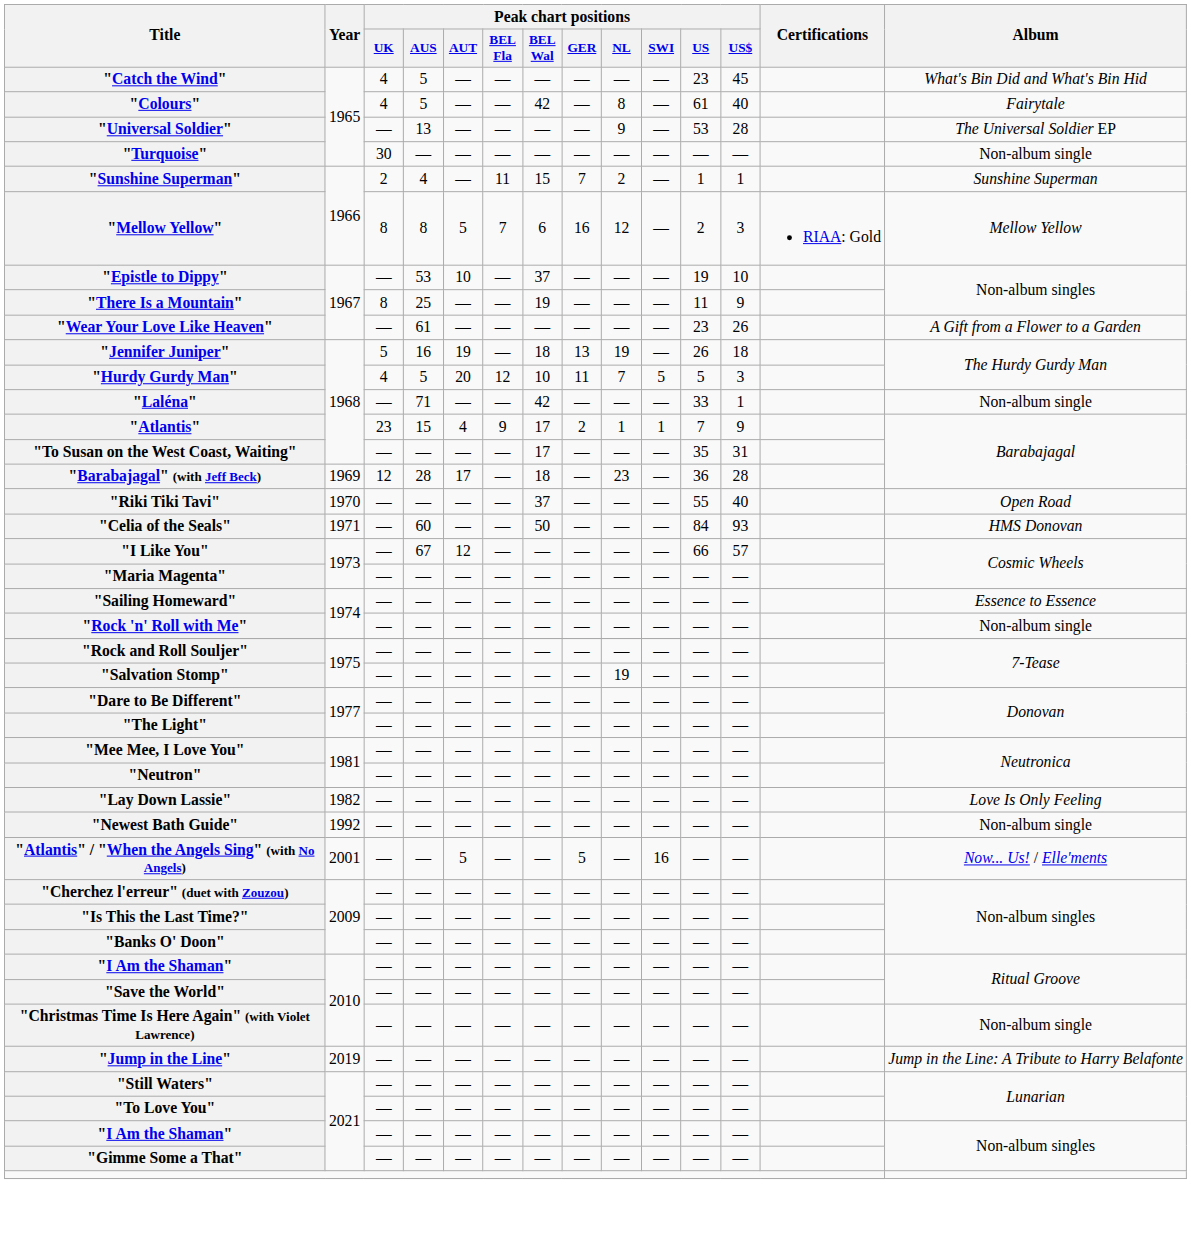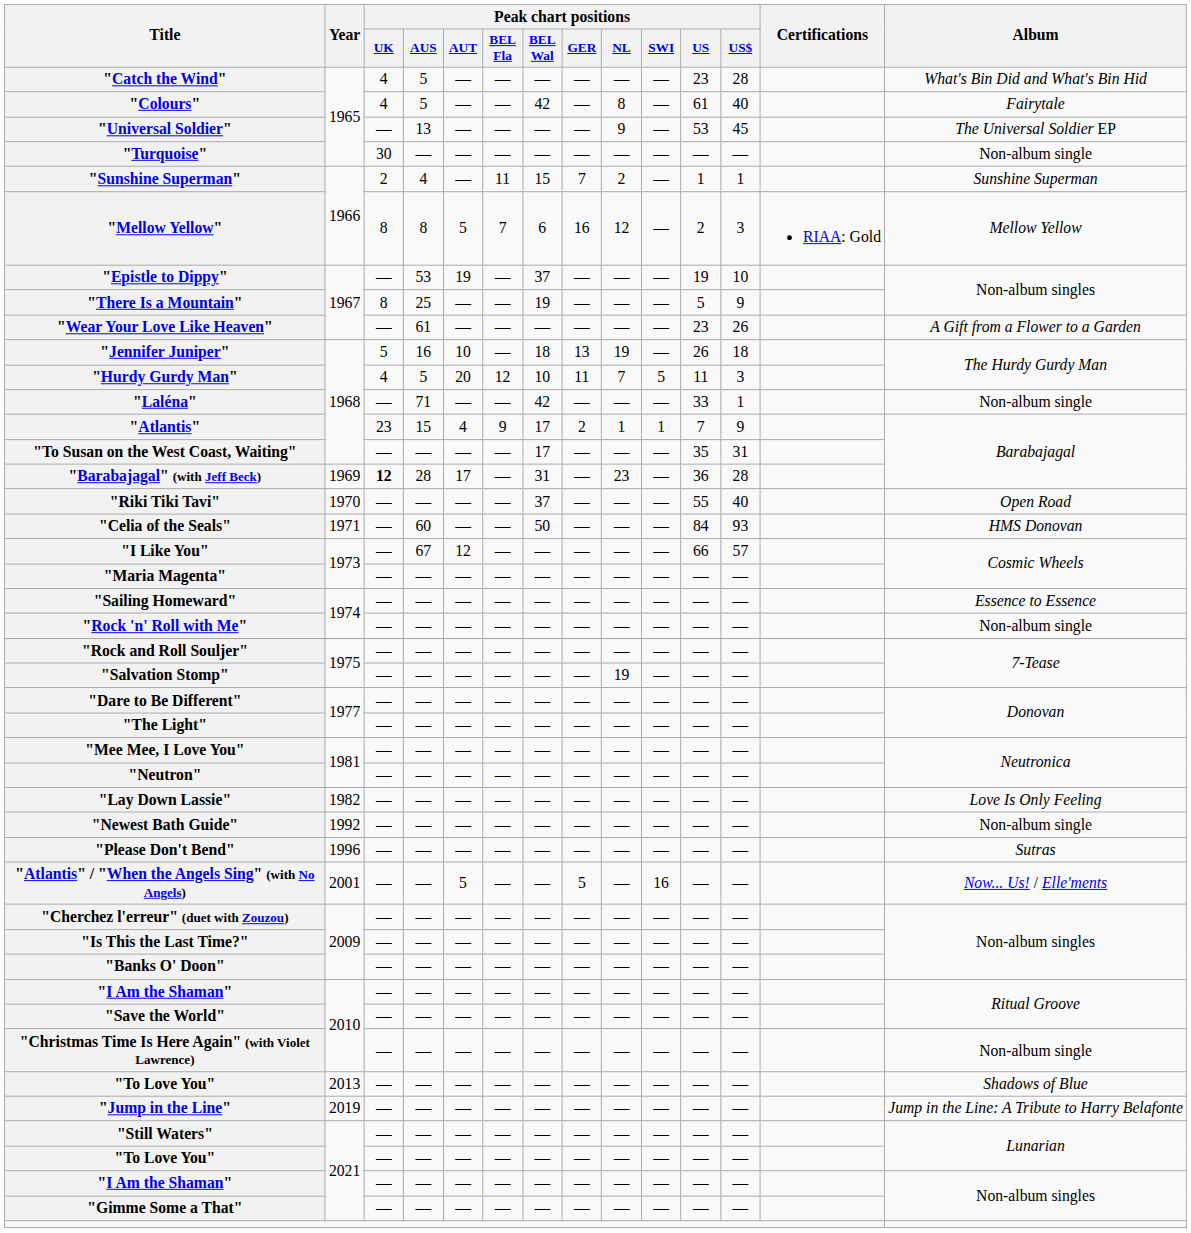 <table class="wikitable plainrowheaders" style="text-align:center;">
 <tr>
 <th rowspan="2" style="width:20em;">Title</th>
 <th rowspan="2">Year</th>
 <th colspan="10">Peak chart positions</th>
 <th rowspan="2">Certifications</th>
 <th rowspan="2">Album</th>
 </tr>
 <tr>
 <th scope="col" style="width:2.5em;font-size:85%"><a href='#'>UK</a><br></th>
 <th scope="col" style="width:2.5em;font-size:85%"><a href='#'>AUS</a><br></th>
 <th scope="col" style="width:2.5em;font-size:85%"><a href='#'>AUT</a><br></th>
 <th scope="col" style="width:2.5em;font-size:85%"><a href='#'>BEL<br>Fla</a><br></th>
 <th scope="col" style="width:2.5em;font-size:85%"><a href='#'>BEL<br>Wal</a><br></th>
 <th scope="col" style="width:2.5em;font-size:85%"><a href='#'>GER</a><br></th>
 <th scope="col" style="width:2.5em;font-size:85%"><a href='#'>NL</a><br></th>
 <th scope="col" style="width:2.5em;font-size:85%"><a href='#'>SWI</a><br></th>
 <th scope="col" style="width:2.5em;font-size:85%"><a href='#'>US</a><br></th>
 <th scope="col" style="width:2.5em;font-size:85%"><a href='#'>US$</a><br></th>
 </tr>
 <tr>
 <th scope="row">"<a href='#'>Catch the Wind</a>"</th>
 <td rowspan="4">1965</td>
 <td>4</td>
 <td>5</td>
 <td>—</td>
 <td>—</td>
 <td>—</td>
 <td>—</td>
 <td>—</td>
 <td>—</td>
 <td>23</td>
-<td>45</td>
+<td>28</td>
 <td></td>
 <td><em>What's Bin Did and What's Bin Hid</em></td>
 </tr>
 <tr>
 <th scope="row">"<a href='#'>Colours</a>"</th>
 <td>4</td>
 <td>5</td>
 <td>—</td>
 <td>—</td>
 <td>42</td>
 <td>—</td>
 <td>8</td>
 <td>—</td>
 <td>61</td>
 <td>40</td>
 <td></td>
 <td><em>Fairytale</em></td>
 </tr>
 <tr>
 <th scope="row">"<a href='#'>Universal Soldier</a>"</th>
 <td>—</td>
 <td>13</td>
 <td>—</td>
 <td>—</td>
 <td>—</td>
 <td>—</td>
 <td>9</td>
 <td>—</td>
 <td>53</td>
-<td>28</td>
+<td>45</td>
 <td></td>
 <td><em>The Universal Soldier</em> EP</td>
 </tr>
 <tr>
 <th scope="row">"<a href='#'>Turquoise</a>"</th>
 <td>30</td>
 <td>—</td>
 <td>—</td>
 <td>—</td>
 <td>—</td>
 <td>—</td>
 <td>—</td>
 <td>—</td>
 <td>—</td>
 <td>—</td>
 <td></td>
 <td>Non-album single</td>
 </tr>
 <tr>
 <th scope="row">"<a href='#'>Sunshine Superman</a>"</th>
 <td rowspan="2">1966</td>
 <td>2</td>
 <td>4</td>
 <td>—</td>
 <td>11</td>
 <td>15</td>
 <td>7</td>
 <td>2</td>
 <td>—</td>
 <td>1</td>
 <td>1</td>
 <td></td>
 <td><em>Sunshine Superman</em></td>
 </tr>
 <tr>
 <th scope="row">"<a href='#'>Mellow Yellow</a>"</th>
 <td>8</td>
 <td>8</td>
 <td>5</td>
 <td>7</td>
 <td>6</td>
 <td>16</td>
 <td>12</td>
 <td>—</td>
 <td>2</td>
 <td>3</td>
 <td><br><ul><li><a href='#'>RIAA</a>: Gold</li></ul></td>
 <td><em>Mellow Yellow</em></td>
 </tr>
 <tr>
 <th scope="row">"<a href='#'>Epistle to Dippy</a>"</th>
 <td rowspan="3">1967</td>
 <td>—</td>
 <td>53</td>
-<td>10</td>
+<td>19</td>
 <td>—</td>
 <td>37</td>
 <td>—</td>
 <td>—</td>
 <td>—</td>
 <td>19</td>
 <td>10</td>
 <td></td>
 <td rowspan="2">Non-album singles</td>
 </tr>
 <tr>
 <th scope="row">"<a href='#'>There Is a Mountain</a>"</th>
 <td>8</td>
 <td>25</td>
 <td>—</td>
 <td>—</td>
 <td>19</td>
 <td>—</td>
 <td>—</td>
 <td>—</td>
-<td>11</td>
+<td>5</td>
 <td>9</td>
 <td></td>
 </tr>
 <tr>
 <th scope="row">"<a href='#'>Wear Your Love Like Heaven</a>"</th>
 <td>—</td>
 <td>61</td>
 <td>—</td>
 <td>—</td>
 <td>—</td>
 <td>—</td>
 <td>—</td>
 <td>—</td>
 <td>23</td>
 <td>26</td>
 <td></td>
 <td><em>A Gift from a Flower to a Garden</em></td>
 </tr>
 <tr>
 <th scope="row">"<a href='#'>Jennifer Juniper</a>"</th>
 <td rowspan="5">1968</td>
 <td>5</td>
 <td>16</td>
-<td>19</td>
+<td>10</td>
 <td>—</td>
 <td>18</td>
 <td>13</td>
 <td>19</td>
 <td>—</td>
 <td>26</td>
 <td>18</td>
 <td></td>
 <td rowspan="2"><em>The Hurdy Gurdy Man</em></td>
 </tr>
 <tr>
 <th scope="row">"<a href='#'>Hurdy Gurdy Man</a>"</th>
 <td>4</td>
 <td>5</td>
 <td>20</td>
 <td>12</td>
 <td>10</td>
 <td>11</td>
 <td>7</td>
 <td>5</td>
-<td>5</td>
+<td>11</td>
 <td>3</td>
 <td></td>
 </tr>
 <tr>
 <th scope="row">"<a href='#'>Laléna</a>"</th>
 <td>—</td>
 <td>71</td>
 <td>—</td>
 <td>—</td>
 <td>42</td>
 <td>—</td>
 <td>—</td>
 <td>—</td>
 <td>33</td>
 <td>1</td>
 <td></td>
 <td>Non-album single</td>
 </tr>
 <tr>
 <th scope="row">"<a href='#'>Atlantis</a>"</th>
 <td>23</td>
 <td>15</td>
 <td>4</td>
 <td>9</td>
 <td>17</td>
 <td>2</td>
 <td>1</td>
 <td>1</td>
 <td>7</td>
 <td>9</td>
 <td></td>
 <td rowspan="3"><em>Barabajagal</em></td>
 </tr>
 <tr>
 <th scope="row">"To Susan on the West Coast, Waiting"</th>
 <td>—</td>
 <td>—</td>
 <td>—</td>
 <td>—</td>
 <td>17</td>
 <td>—</td>
 <td>—</td>
 <td>—</td>
 <td>35</td>
 <td>31</td>
 <td></td>
 </tr>
 <tr>
 <th scope="row">"<a href='#'>Barabajagal</a>" <small>(with <a href='#'>Jeff Beck</a>)</small></th>
 <td>1969</td>
-<td>12</td>
+<td><strong>12</strong></td>
 <td>28</td>
 <td>17</td>
 <td>—</td>
-<td>18</td>
+<td>31</td>
 <td>—</td>
 <td>23</td>
 <td>—</td>
 <td>36</td>
 <td>28</td>
 <td></td>
 </tr>
 <tr>
 <th scope="row">"Riki Tiki Tavi"</th>
 <td>1970</td>
 <td>—</td>
 <td>—</td>
 <td>—</td>
 <td>—</td>
 <td>37</td>
 <td>—</td>
 <td>—</td>
 <td>—</td>
 <td>55</td>
 <td>40</td>
 <td></td>
 <td><em>Open Road</em></td>
 </tr>
 <tr>
 <th scope="row">"Celia of the Seals"</th>
 <td>1971</td>
 <td>—</td>
 <td>60</td>
 <td>—</td>
 <td>—</td>
 <td>50</td>
 <td>—</td>
 <td>—</td>
 <td>—</td>
 <td>84</td>
 <td>93</td>
 <td></td>
 <td><em>HMS Donovan</em></td>
 </tr>
 <tr>
 <th scope="row">"I Like You"</th>
 <td rowspan="2">1973</td>
 <td>—</td>
 <td>67</td>
 <td>12</td>
 <td>—</td>
 <td>—</td>
 <td>—</td>
 <td>—</td>
 <td>—</td>
 <td>66</td>
 <td>57</td>
 <td></td>
 <td rowspan="2"><em>Cosmic Wheels</em></td>
 </tr>
 <tr>
 <th scope="row">"Maria Magenta"</th>
 <td>—</td>
 <td>—</td>
 <td>—</td>
 <td>—</td>
 <td>—</td>
 <td>—</td>
 <td>—</td>
 <td>—</td>
 <td>—</td>
 <td>—</td>
 <td></td>
 </tr>
 <tr>
 <th scope="row">"Sailing Homeward"</th>
 <td rowspan="2">1974</td>
 <td>—</td>
 <td>—</td>
 <td>—</td>
 <td>—</td>
 <td>—</td>
 <td>—</td>
 <td>—</td>
 <td>—</td>
 <td>—</td>
 <td>—</td>
 <td></td>
 <td><em>Essence to Essence</em></td>
 </tr>
 <tr>
 <th scope="row">"<a href='#'>Rock 'n' Roll with Me</a>"</th>
 <td>—</td>
 <td>—</td>
 <td>—</td>
 <td>—</td>
 <td>—</td>
 <td>—</td>
 <td>—</td>
 <td>—</td>
 <td>—</td>
 <td>—</td>
 <td></td>
 <td>Non-album single</td>
 </tr>
 <tr>
 </tr>
 <tr>
 <th scope="row">"Rock and Roll Souljer"</th>
 <td rowspan="2">1975</td>
 <td>—</td>
 <td>—</td>
 <td>—</td>
 <td>—</td>
 <td>—</td>
 <td>—</td>
 <td>—</td>
 <td>—</td>
 <td>—</td>
 <td>—</td>
 <td></td>
 <td rowspan="2"><em>7-Tease</em></td>
 </tr>
 <tr>
 <th scope="row">"Salvation Stomp"</th>
 <td>—</td>
 <td>—</td>
 <td>—</td>
 <td>—</td>
 <td>—</td>
 <td>—</td>
 <td>19</td>
 <td>—</td>
 <td>—</td>
 <td>—</td>
 <td></td>
 </tr>
 <tr>
 <th scope="row">"Dare to Be Different"</th>
 <td rowspan="2">1977</td>
 <td>—</td>
 <td>—</td>
 <td>—</td>
 <td>—</td>
 <td>—</td>
 <td>—</td>
 <td>—</td>
 <td>—</td>
 <td>—</td>
 <td>—</td>
 <td></td>
 <td rowspan="2"><em>Donovan</em></td>
 </tr>
 <tr>
 <th scope="row">"The Light"</th>
 <td>—</td>
 <td>—</td>
 <td>—</td>
 <td>—</td>
 <td>—</td>
 <td>—</td>
 <td>—</td>
 <td>—</td>
 <td>—</td>
 <td>—</td>
 <td></td>
 </tr>
 <tr>
 <th scope="row">"Mee Mee, I Love You"</th>
 <td rowspan="2">1981</td>
 <td>—</td>
 <td>—</td>
 <td>—</td>
 <td>—</td>
 <td>—</td>
 <td>—</td>
 <td>—</td>
 <td>—</td>
 <td>—</td>
 <td>—</td>
 <td></td>
 <td rowspan="2"><em>Neutronica</em></td>
 </tr>
 <tr>
 <th scope="row">"Neutron"</th>
 <td>—</td>
 <td>—</td>
 <td>—</td>
 <td>—</td>
 <td>—</td>
 <td>—</td>
 <td>—</td>
 <td>—</td>
 <td>—</td>
 <td>—</td>
 <td></td>
 </tr>
 <tr>
 <th scope="row">"Lay Down Lassie"</th>
 <td>1982</td>
 <td>—</td>
 <td>—</td>
 <td>—</td>
 <td>—</td>
 <td>—</td>
 <td>—</td>
 <td>—</td>
 <td>—</td>
 <td>—</td>
 <td>—</td>
 <td></td>
 <td><em>Love Is Only Feeling</em></td>
 </tr>
 <tr>
 <th scope="row">"Newest Bath Guide"</th>
 <td>1992</td>
 <td>—</td>
 <td>—</td>
 <td>—</td>
 <td>—</td>
 <td>—</td>
 <td>—</td>
 <td>—</td>
 <td>—</td>
 <td>—</td>
 <td>—</td>
 <td></td>
 <td>Non-album single</td>
 </tr>
 <tr>
+<th scope="row">"Please Don't Bend"</th>
+<td>1996</td>
+<td>—</td>
+<td>—</td>
+<td>—</td>
+<td>—</td>
+<td>—</td>
+<td>—</td>
+<td>—</td>
+<td>—</td>
+<td>—</td>
+<td>—</td>
+<td></td>
+<td><em>Sutras</em></td>
+</tr>
+<tr>
 <th scope="row">"<a href='#'>Atlantis</a>" / "<a href='#'>When the Angels Sing</a>" <small>(with <a href='#'>No Angels</a>)</small></th>
 <td>2001</td>
 <td>—</td>
 <td>—</td>
 <td>5</td>
 <td>—</td>
 <td>—</td>
 <td>5</td>
 <td>—</td>
 <td>16</td>
 <td>—</td>
 <td>—</td>
 <td></td>
 <td><em><a href='#'>Now... Us!</a></em> / <em><a href='#'>Elle'ments</a></em></td>
 </tr>
 <tr>
 <th scope="row">"Cherchez l'erreur" <small>(duet with <a href='#'>Zouzou</a>)</small></th>
 <td rowspan="3">2009</td>
 <td>—</td>
 <td>—</td>
 <td>—</td>
 <td>—</td>
 <td>—</td>
 <td>—</td>
 <td>—</td>
 <td>—</td>
 <td>—</td>
 <td>—</td>
 <td></td>
 <td rowspan="3">Non-album singles</td>
 </tr>
 <tr>
 <th scope="row">"Is This the Last Time?"</th>
 <td>—</td>
 <td>—</td>
 <td>—</td>
 <td>—</td>
 <td>—</td>
 <td>—</td>
 <td>—</td>
 <td>—</td>
 <td>—</td>
 <td>—</td>
 <td></td>
 </tr>
 <tr>
 <th scope="row">"Banks O' Doon"</th>
 <td>—</td>
 <td>—</td>
 <td>—</td>
 <td>—</td>
 <td>—</td>
 <td>—</td>
 <td>—</td>
 <td>—</td>
 <td>—</td>
 <td>—</td>
 <td></td>
 </tr>
 <tr>
 <th scope="row">"<a href='#'>I Am the Shaman</a>"</th>
 <td rowspan="3">2010</td>
 <td>—</td>
 <td>—</td>
 <td>—</td>
 <td>—</td>
 <td>—</td>
 <td>—</td>
 <td>—</td>
 <td>—</td>
 <td>—</td>
 <td>—</td>
 <td></td>
 <td rowspan="2"><em>Ritual Groove</em></td>
 </tr>
 <tr>
 <th scope="row">"Save the World"</th>
 <td>—</td>
 <td>—</td>
 <td>—</td>
 <td>—</td>
 <td>—</td>
 <td>—</td>
 <td>—</td>
 <td>—</td>
 <td>—</td>
 <td>—</td>
 <td></td>
 </tr>
 <tr>
 <th scope="row">"Christmas Time Is Here Again" <small>(with Violet Lawrence)</small></th>
 <td>—</td>
 <td>—</td>
 <td>—</td>
 <td>—</td>
 <td>—</td>
 <td>—</td>
 <td>—</td>
 <td>—</td>
 <td>—</td>
 <td>—</td>
 <td></td>
 <td>Non-album single</td>
 </tr>
 <tr>
+<th scope="row">"To Love You"</th>
+<td>2013</td>
+<td>—</td>
+<td>—</td>
+<td>—</td>
+<td>—</td>
+<td>—</td>
+<td>—</td>
+<td>—</td>
+<td>—</td>
+<td>—</td>
+<td>—</td>
+<td></td>
+<td><em>Shadows of Blue</em></td>
+</tr>
+<tr>
 <th scope="row">"<a href='#'>Jump in the Line</a>"</th>
 <td>2019</td>
 <td>—</td>
 <td>—</td>
 <td>—</td>
 <td>—</td>
 <td>—</td>
 <td>—</td>
 <td>—</td>
 <td>—</td>
 <td>—</td>
 <td>—</td>
 <td></td>
 <td><em>Jump in the Line: A Tribute to Harry Belafonte</em></td>
 </tr>
 <tr>
 <th scope="row">"Still Waters"</th>
 <td rowspan="4">2021</td>
 <td>—</td>
 <td>—</td>
 <td>—</td>
 <td>—</td>
 <td>—</td>
 <td>—</td>
 <td>—</td>
 <td>—</td>
 <td>—</td>
 <td>—</td>
 <td></td>
 <td rowspan="2"><em>Lunarian</em></td>
 </tr>
 <tr>
 <th scope="row">"To Love You"</th>
 <td>—</td>
 <td>—</td>
 <td>—</td>
 <td>—</td>
 <td>—</td>
 <td>—</td>
 <td>—</td>
 <td>—</td>
 <td>—</td>
 <td>—</td>
 <td></td>
 </tr>
 <tr>
 <th scope="row">"<a href='#'>I Am the Shaman</a>"</th>
 <td>—</td>
 <td>—</td>
 <td>—</td>
 <td>—</td>
 <td>—</td>
 <td>—</td>
 <td>—</td>
 <td>—</td>
 <td>—</td>
 <td>—</td>
 <td></td>
 <td rowspan="2">Non-album singles</td>
 </tr>
 <tr>
 <th scope="row">"Gimme Some a That"</th>
 <td>—</td>
 <td>—</td>
 <td>—</td>
 <td>—</td>
 <td>—</td>
 <td>—</td>
 <td>—</td>
 <td>—</td>
 <td>—</td>
 <td>—</td>
 <td></td>
 </tr>
 <tr>
 <td colspan="13"></td>
 </tr>
 <tr>
 </tr>
 </table>
